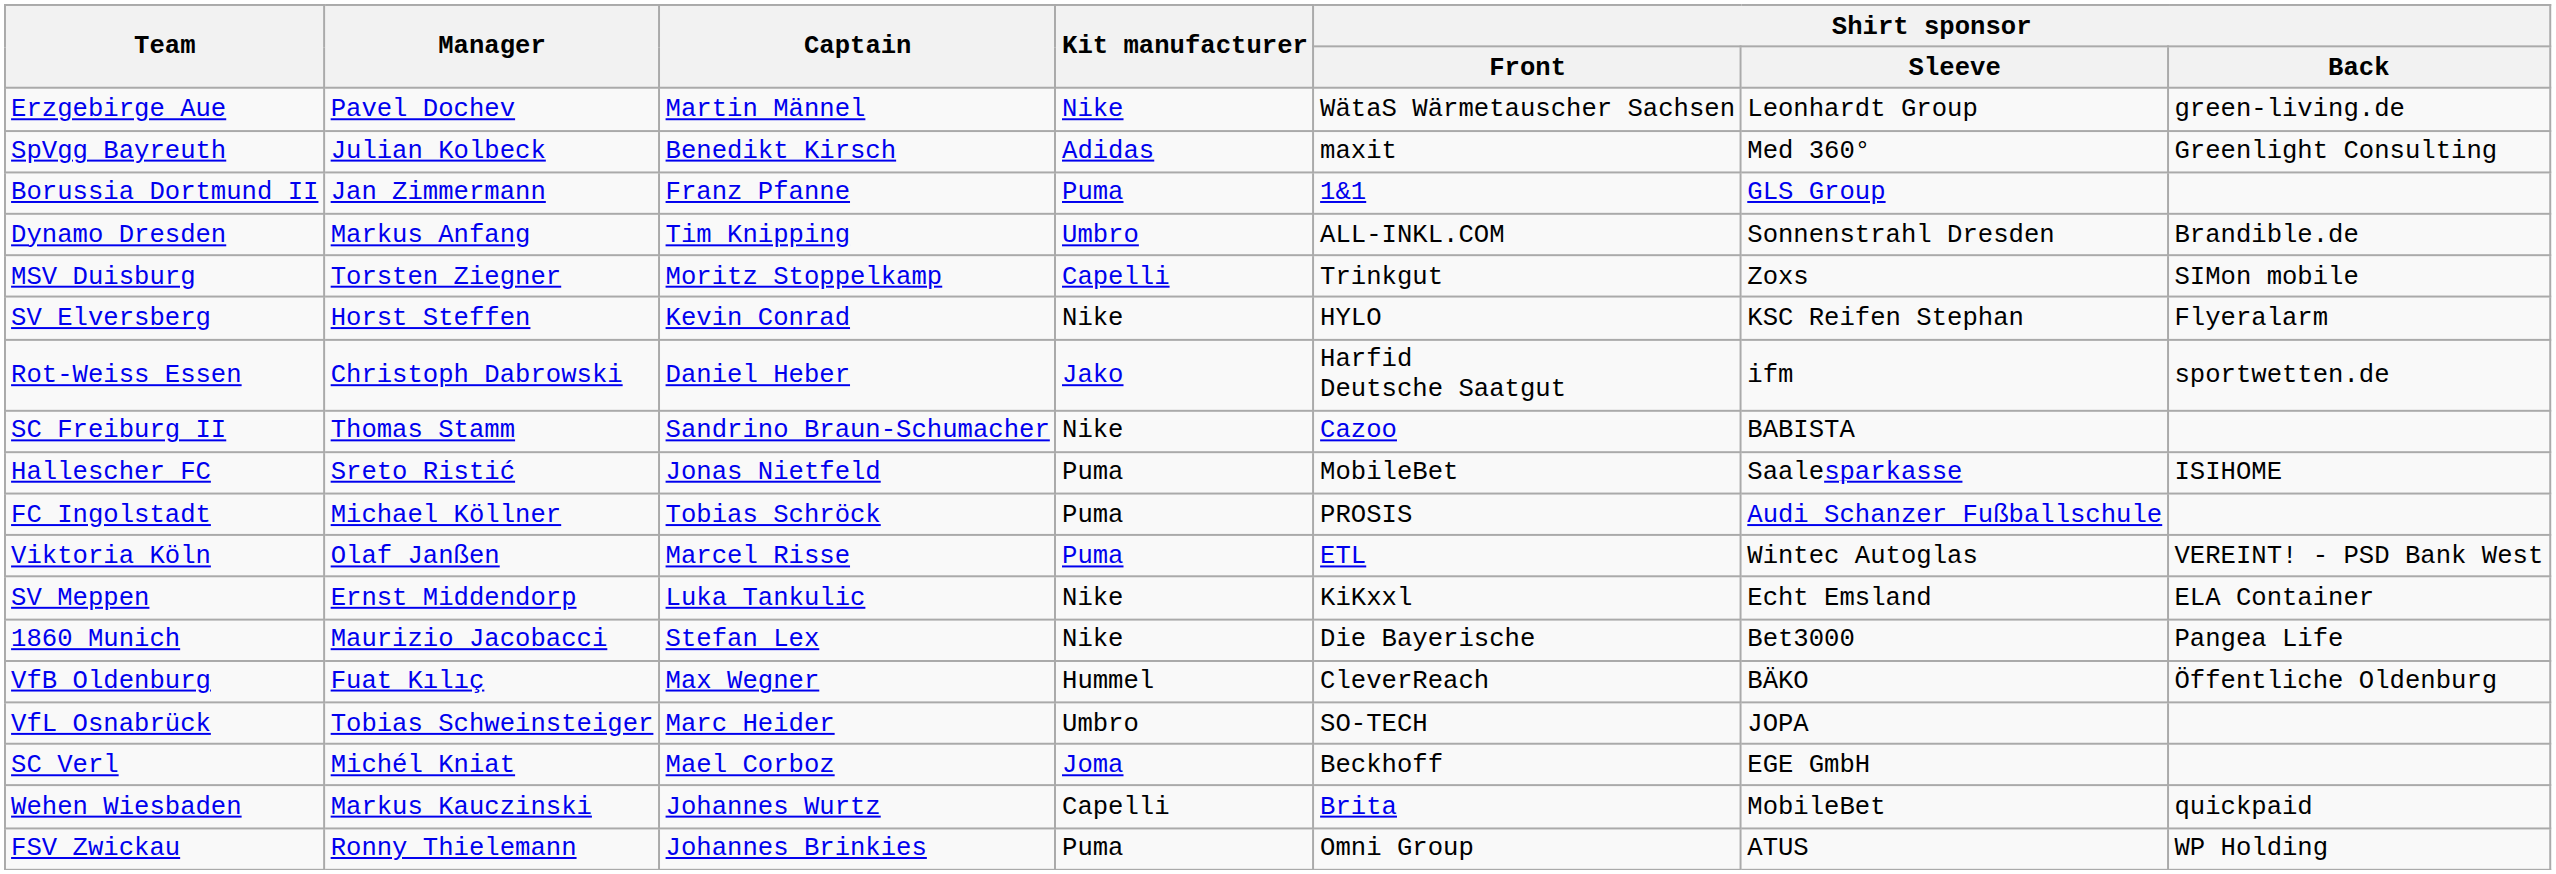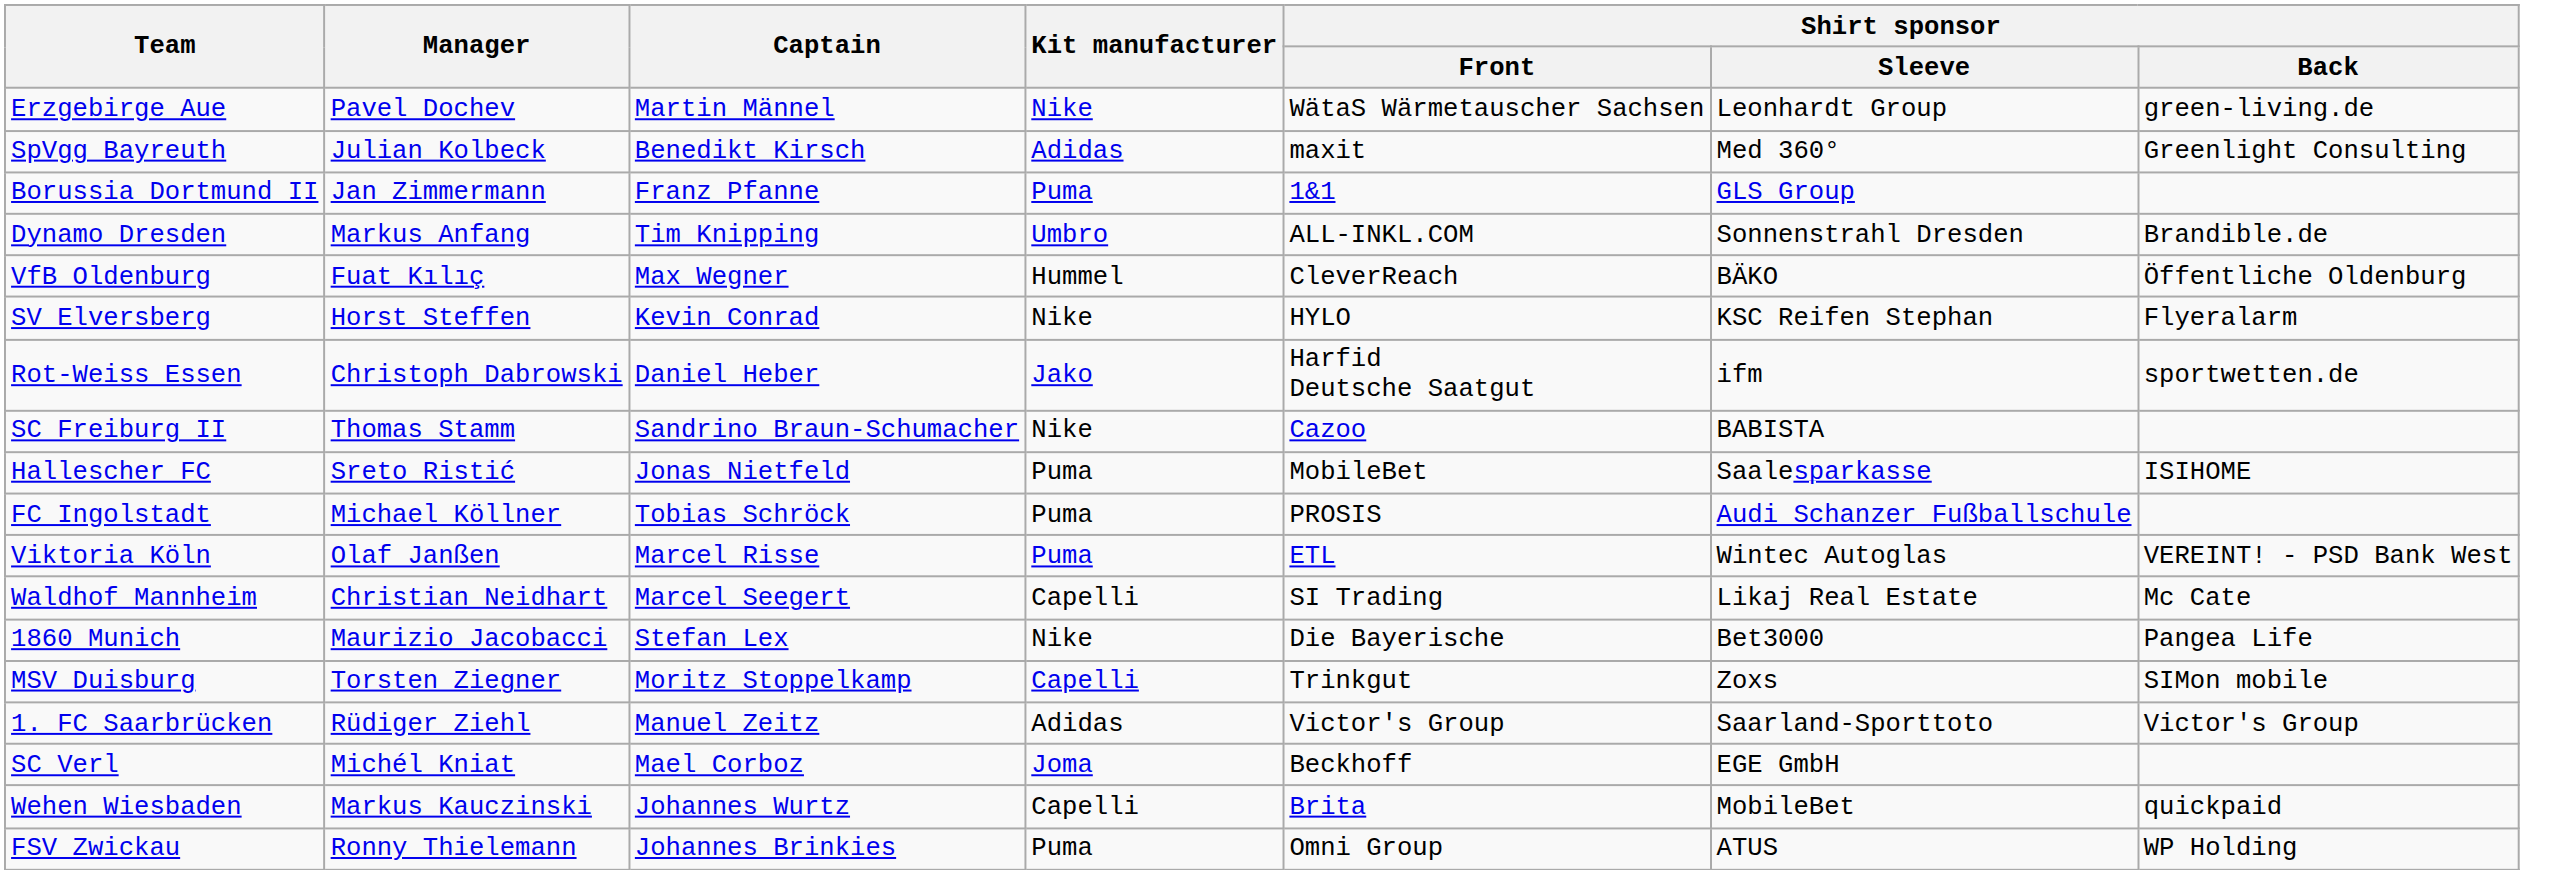 <table class="wikitable sortable">
 <tr>
 <th rowspan=2>Team</th>
 <th rowspan=2>Manager</th>
 <th rowspan=2>Captain</th>
 <th rowspan=2>Kit manufacturer</th>
 <th colspan=3>Shirt sponsor</th>
 </tr>
 <tr>
 <th>Front</th>
 <th>Sleeve</th>
 <th>Back</th>
 </tr>
 <tr>
 <td data-sort-value="Aue"><a href='#'>Erzgebirge Aue</a></td>
 <td data-sort-value="Dochev, Pavel"> <a href='#'>Pavel Dochev</a></td>
 <td data-sort-value="Mannel, Martin"> <a href='#'>Martin Männel</a></td>
 <td><a href='#'>Nike</a></td>
 <td>WätaS Wärmetauscher Sachsen</td>
 <td>Leonhardt Group</td>
 <td>green-living.de</td>
 </tr>
 <tr>
 <td data-sort-value="Bayreuth"><a href='#'>SpVgg Bayreuth</a></td>
 <td data-sort-value="Kolbeck, Julian"> <a href='#'>Julian Kolbeck</a></td>
 <td data-sort-value="Kirsch, Benedikt"> <a href='#'>Benedikt Kirsch</a></td>
 <td><a href='#'>Adidas</a></td>
 <td>maxit</td>
 <td>Med 360°</td>
 <td>Greenlight Consulting</td>
 </tr>
 <tr>
 <td data-sort-value="Dortmund"><a href='#'>Borussia Dortmund II</a></td>
 <td data-sort-value="Zimmerman, Jan"> <a href='#'>Jan Zimmermann</a></td>
 <td data-sort-value="Pfanne, Franz"> <a href='#'>Franz Pfanne</a></td>
 <td><a href='#'>Puma</a></td>
 <td><a href='#'>1&1</a></td>
 <td><a href='#'>GLS Group</a></td>
 <td></td>
 </tr>
 <tr>
 <td data-sort-value="Dresden"><a href='#'>Dynamo Dresden</a></td>
 <td data-sort-value="Anfang, Markus"> <a href='#'>Markus Anfang</a></td>
 <td data-sort-value="Knipping, Tim"> <a href='#'>Tim Knipping</a></td>
 <td><a href='#'>Umbro</a></td>
 <td>ALL-INKL.COM</td>
 <td>Sonnenstrahl Dresden</td>
 <td>Brandible.de</td>
 </tr>
 <tr>
-<td data-sort-value="Duisburg"><a href='#'>MSV Duisburg</a></td>
-<td data-sort-value="Ziegner, Torsten"> <a href='#'>Torsten Ziegner</a></td>
-<td data-sort-value="Stoppelkamp, Moritz"> <a href='#'>Moritz Stoppelkamp</a></td>
-<td><a href='#'>Capelli</a></td>
-<td>Trinkgut</td>
-<td>Zoxs</td>
-<td>SIMon mobile</td>
+<td data-sort-value="Oldenburg, VfB"><a href='#'>VfB Oldenburg</a></td>
+<td data-sort-value="Kilic, Fuat"> <a href='#'>Fuat Kılıç</a></td>
+<td data-sort-value="Wegner, Max"> <a href='#'>Max Wegner</a></td>
+<td>Hummel</td>
+<td>CleverReach</td>
+<td>BÄKO</td>
+<td>Öffentliche Oldenburg</td>
 </tr>
 <tr>
 <td data-sort-value="Elversberg"><a href='#'>SV Elversberg</a></td>
 <td data-sort-value="Steffen, Horst"> <a href='#'>Horst Steffen</a></td>
 <td data-sort-value="Conrad, Kevin"> <a href='#'>Kevin Conrad</a></td>
 <td>Nike</td>
 <td>HYLO</td>
 <td>KSC Reifen Stephan</td>
 <td>Flyeralarm</td>
 </tr>
 <tr>
 <td data-sort-value="Essen"><a href='#'>Rot-Weiss Essen</a></td>
 <td data-sort-value="Dabrowski, Christoph"> <a href='#'>Christoph Dabrowski</a></td>
 <td data-sort-value="Heber, Daniel"> <a href='#'>Daniel Heber</a></td>
 <td><a href='#'>Jako</a></td>
 <td>Harfid<br>Deutsche Saatgut</td>
 <td>ifm</td>
 <td>sportwetten.de</td>
 </tr>
 <tr>
 <td data-sort-value="Freiburg"><a href='#'>SC Freiburg II</a></td>
 <td data-sort-value="Stamm, Thomas"> <a href='#'>Thomas Stamm</a></td>
 <td data-sort-value="Braun-Schumacher, Sandrino"> <a href='#'>Sandrino Braun-Schumacher</a></td>
 <td>Nike</td>
 <td><a href='#'>Cazoo</a></td>
 <td>BABISTA</td>
 <td></td>
 </tr>
 <tr>
 <td data-sort-value="Halle"><a href='#'>Hallescher FC</a></td>
 <td data-sort-value="Ristic, Sreto"> <a href='#'>Sreto Ristić</a></td>
 <td data-sort-value="Nietfeld, Jonas"> <a href='#'>Jonas Nietfeld</a></td>
 <td>Puma</td>
 <td>MobileBet</td>
 <td>Saale<a href='#'>sparkasse</a></td>
 <td>ISIHOME</td>
 </tr>
 <tr>
 <td data-sort-value="Ingolstadt"><a href='#'>FC Ingolstadt</a></td>
 <td data-sort-value="Kollner, Michael"> <a href='#'>Michael Köllner</a></td>
 <td data-sort-value="Schröck, Tobias"> <a href='#'>Tobias Schröck</a></td>
 <td>Puma</td>
 <td>PROSIS</td>
 <td><a href='#'>Audi Schanzer Fußballschule</a></td>
 <td></td>
 </tr>
 <tr>
 <td data-sort-value="Koln"><a href='#'>Viktoria Köln</a></td>
 <td data-sort-value="Janßen, Olaf"> <a href='#'>Olaf Janßen</a></td>
 <td data-sort-value="Risse, Marcel"> <a href='#'>Marcel Risse</a></td>
 <td><a href='#'>Puma</a></td>
 <td><a href='#'>ETL</a></td>
 <td>Wintec Autoglas</td>
 <td>VEREINT! - PSD Bank West</td>
 </tr>
 <tr>
-<td data-sort-value="Meppen"><a href='#'>SV Meppen</a></td>
-<td data-sort-value="Middendorp, Ernst"> <a href='#'>Ernst Middendorp</a></td>
-<td data-sort-value="Tankulic, Luka"> <a href='#'>Luka Tankulic</a></td>
-<td>Nike</td>
-<td>KiKxxl</td>
-<td>Echt Emsland</td>
-<td>ELA Container</td>
+<td data-sort-value="Mannheim"><a href='#'>Waldhof Mannheim</a></td>
+<td data-sort-value="Neidhart, Christian"> <a href='#'>Christian Neidhart</a></td>
+<td data-sort-value="Seegert, Marcel"> <a href='#'>Marcel Seegert</a></td>
+<td>Capelli</td>
+<td>SI Trading</td>
+<td>Likaj Real Estate</td>
+<td>Mc Cate</td>
 </tr>
 <tr>
 <td data-sort-value="Munich, 1860"><a href='#'>1860 Munich</a></td>
 <td data-sort-value="Jacobacci; Maurizio"> <a href='#'>Maurizio Jacobacci</a></td>
 <td data-sort-value="Lex, Stefan"> <a href='#'>Stefan Lex</a></td>
 <td>Nike</td>
 <td>Die Bayerische</td>
 <td>Bet3000</td>
 <td>Pangea Life</td>
 </tr>
 <tr>
-<td data-sort-value="Oldenburg, VfB"><a href='#'>VfB Oldenburg</a></td>
-<td data-sort-value="Kilic, Fuat"> <a href='#'>Fuat Kılıç</a></td>
-<td data-sort-value="Wegner, Max"> <a href='#'>Max Wegner</a></td>
-<td>Hummel</td>
-<td>CleverReach</td>
-<td>BÄKO</td>
-<td>Öffentliche Oldenburg</td>
+<td data-sort-value="Duisburg"><a href='#'>MSV Duisburg</a></td>
+<td data-sort-value="Ziegner, Torsten"> <a href='#'>Torsten Ziegner</a></td>
+<td data-sort-value="Stoppelkamp, Moritz"> <a href='#'>Moritz Stoppelkamp</a></td>
+<td><a href='#'>Capelli</a></td>
+<td>Trinkgut</td>
+<td>Zoxs</td>
+<td>SIMon mobile</td>
 </tr>
 <tr>
-<td data-sort-value="Osnabruck"><a href='#'>VfL Osnabrück</a></td>
-<td data-sort-value="Schweinsteiger, Tobias"> <a href='#'>Tobias Schweinsteiger</a></td>
-<td data-sort-value="Heider, Marc"> <a href='#'>Marc Heider</a></td>
-<td>Umbro</td>
-<td>SO-TECH</td>
-<td>JOPA</td>
-<td></td>
+<td data-sort-value="Saarbrucken"><a href='#'>1. FC Saarbrücken</a></td>
+<td data-sort-value="Ziehl, Rüdiger"> <a href='#'>Rüdiger Ziehl</a></td>
+<td data-sort-value="Zeitz, Manuel"> <a href='#'>Manuel Zeitz</a></td>
+<td>Adidas</td>
+<td>Victor's Group</td>
+<td>Saarland-Sporttoto</td>
+<td>Victor's Group</td>
 </tr>
 <tr>
 <td data-sort-value="Verl"><a href='#'>SC Verl</a></td>
 <td data-sort-value="Kniat, Michel"> <a href='#'>Michél Kniat</a></td>
 <td data-sort-value="Corboz, Mael"> <a href='#'>Mael Corboz</a></td>
 <td><a href='#'>Joma</a></td>
 <td>Beckhoff</td>
 <td>EGE GmbH</td>
 <td></td>
 </tr>
 <tr>
 <td data-sort-value="Wiesbaden"><a href='#'>Wehen Wiesbaden</a></td>
 <td data-sort-value="Kauczinski, Markus"> <a href='#'>Markus Kauczinski</a></td>
 <td data-sort-value="Wurtz, Johannes"> <a href='#'>Johannes Wurtz</a></td>
 <td>Capelli</td>
 <td><a href='#'>Brita</a></td>
 <td>MobileBet</td>
 <td>quickpaid</td>
 </tr>
 <tr>
 <td data-sort-value="Zwickau"><a href='#'>FSV Zwickau</a></td>
 <td data-sort-value="Thielemann, Ronny"> <a href='#'>Ronny Thielemann</a></td>
 <td data-sort-value="Brinkies, Johannes"> <a href='#'>Johannes Brinkies</a></td>
 <td>Puma</td>
 <td>Omni Group</td>
 <td>ATUS</td>
 <td>WP Holding</td>
 </tr>
 </table>
